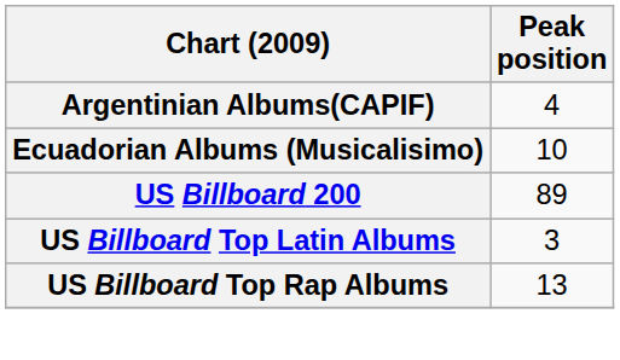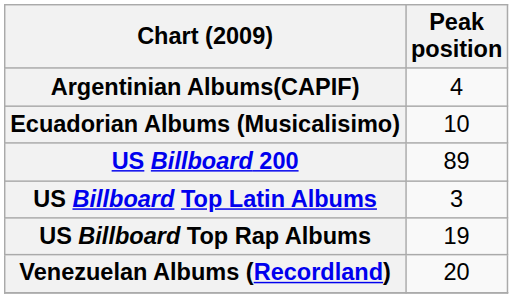 <table class="wikitable sortable plainrowheaders" style="text-align:center;">
 <tr>
 <th scope="col">Chart (2009)</th>
 <th scope="col">Peak<br>position</th>
 </tr>
 <tr>
 <th scope="row">Argentinian Albums(CAPIF)</th>
 <td>4</td>
 </tr>
 <tr>
 <th scope="row">Ecuadorian Albums (Musicalisimo)</th>
 <td>10</td>
 </tr>
 <tr>
 <th scope="row"><a href='#'>US</a> <a href='#'><em>Billboard</em> 200</a></th>
 <td>89</td>
 </tr>
 <tr>
 <th scope="row">US <em><a href='#'>Billboard</a></em> <a href='#'>Top Latin Albums</a></th>
 <td>3</td>
 </tr>
 <tr>
 <th scope="row">US <em>Billboard</em> Top Rap Albums</th>
-<td>13</td>
+<td>19</td>
+</tr>
+<tr>
+<th scope="row">Venezuelan Albums (<a href='#'>Recordland</a>)</th>
+<td style="text-align:center;">20</td>
 </tr>
 <tr>
 </tr>
 </table>
